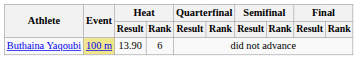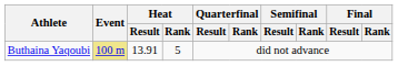 <table class=wikitable style="font-size:90%">
 <tr>
 <th rowspan="2">Athlete</th>
 <th rowspan="2">Event</th>
 <th colspan="2">Heat</th>
 <th colspan="2">Quarterfinal</th>
 <th colspan="2">Semifinal</th>
 <th colspan="2">Final</th>
 </tr>
 <tr style="font-size:95%">
 <th>Result</th>
 <th>Rank</th>
 <th>Result</th>
 <th>Rank</th>
 <th>Result</th>
 <th>Rank</th>
 <th>Result</th>
 <th>Rank</th>
 </tr>
 <tr align=center>
 <td align=left><a href='#'>Buthaina Yaqoubi</a></td>
 <td align=left style="background: khaki;"><a href='#'>100 m</a></td>
-<td>13.90</td>
-<td>6</td>
+<td>13.91</td>
+<td>5</td>
 <td colspan=6>did not advance</td>
 </tr>
 </table>
